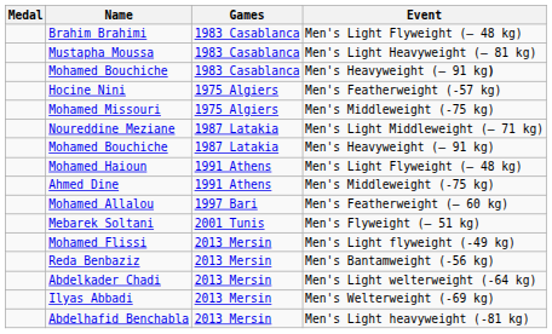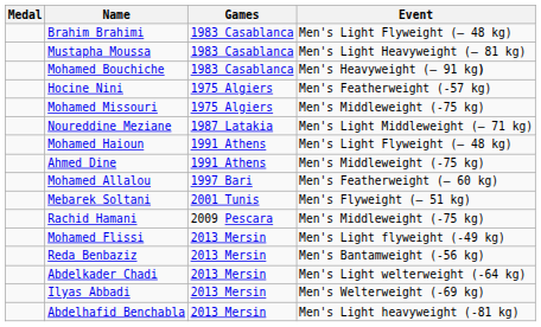 <table class="wikitable sortable">
 <tr>
 <th>Medal</th>
 <th>Name</th>
 <th>Games</th>
 <th>Event</th>
 </tr>
 <tr>
 <td></td>
 <td><a href='#'>Brahim Brahimi</a></td>
 <td><a href='#'>1983 Casablanca</a></td>
 <td>Men's Light Flyweight (– 48 kg)</td>
 </tr>
 <tr>
 <td></td>
 <td><a href='#'>Mustapha Moussa</a></td>
 <td><a href='#'>1983 Casablanca</a></td>
 <td>Men's Light Heavyweight (– 81 kg)</td>
 </tr>
 <tr>
 <td></td>
 <td><a href='#'>Mohamed Bouchiche</a></td>
 <td><a href='#'>1983 Casablanca</a></td>
 <td>Men's Heavyweight (– 91 kg<strong>)</strong></td>
 </tr>
 <tr>
 <td></td>
 <td><a href='#'>Hocine Nini</a></td>
 <td><a href='#'>1975 Algiers</a></td>
 <td>Men's Featherweight (-57 kg)</td>
 </tr>
 <tr>
 <td></td>
 <td><a href='#'>Mohamed Missouri</a></td>
 <td><a href='#'>1975 Algiers</a></td>
 <td>Men's Middleweight (-75 kg)</td>
 </tr>
 <tr>
 <td></td>
 <td><a href='#'>Noureddine Meziane</a></td>
 <td> <a href='#'>1987 Latakia</a></td>
 <td>Men's Light Middleweight (– 71 kg)</td>
 </tr>
 <tr>
 <td></td>
-<td><a href='#'>Mohamed Bouchiche</a></td>
-<td><a href='#'>1987 Latakia</a></td>
-<td>Men's Heavyweight (– 91 kg)</td>
-</tr>
-<tr>
-<td></td>
 <td><a href='#'>Mohamed Haioun</a></td>
 <td> <a href='#'>1991 Athens</a></td>
 <td>Men's Light Flyweight (– 48 kg)</td>
 </tr>
 <tr>
 <td></td>
 <td><a href='#'>Ahmed Dine</a></td>
 <td><a href='#'>1991 Athens</a></td>
 <td>Men's Middleweight (-75 kg)</td>
 </tr>
 <tr>
 <td></td>
 <td><a href='#'>Mohamed Allalou</a></td>
 <td><a href='#'>1997 Bari</a></td>
 <td>Men's Featherweight (– 60 kg)</td>
 </tr>
 <tr>
 <td></td>
 <td><a href='#'>Mebarek Soltani</a></td>
 <td> <a href='#'>2001 Tunis</a></td>
 <td>Men's Flyweight (– 51 kg)</td>
+</tr>
+<tr>
+<td></td>
+<td><a href='#'>Rachid Hamani</a></td>
+<td> 2009 <a href='#'>Pescara</a></td>
+<td>Men's Middleweight (-75 kg)</td>
 </tr>
 <tr>
 <td></td>
 <td><a href='#'>Mohamed Flissi</a></td>
 <td><a href='#'>2013 Mersin</a></td>
 <td>Men's Light flyweight  (-49 kg)</td>
 </tr>
 <tr>
 <td></td>
 <td><a href='#'>Reda Benbaziz</a></td>
 <td><a href='#'>2013 Mersin</a></td>
 <td>Men's Bantamweight  (-56 kg)</td>
 </tr>
 <tr>
 <td></td>
 <td><a href='#'>Abdelkader Chadi</a></td>
 <td><a href='#'>2013 Mersin</a></td>
 <td>Men's Light welterweight (-64 kg)</td>
 </tr>
 <tr>
 <td></td>
 <td><a href='#'>Ilyas Abbadi</a></td>
 <td><a href='#'>2013 Mersin</a></td>
 <td>Men's Welterweight  (-69 kg)</td>
 </tr>
 <tr>
 <td></td>
 <td><a href='#'>Abdelhafid Benchabla</a></td>
 <td><a href='#'>2013 Mersin</a></td>
 <td>Men's Light heavyweight (-81 kg)</td>
 </tr>
 </table>
